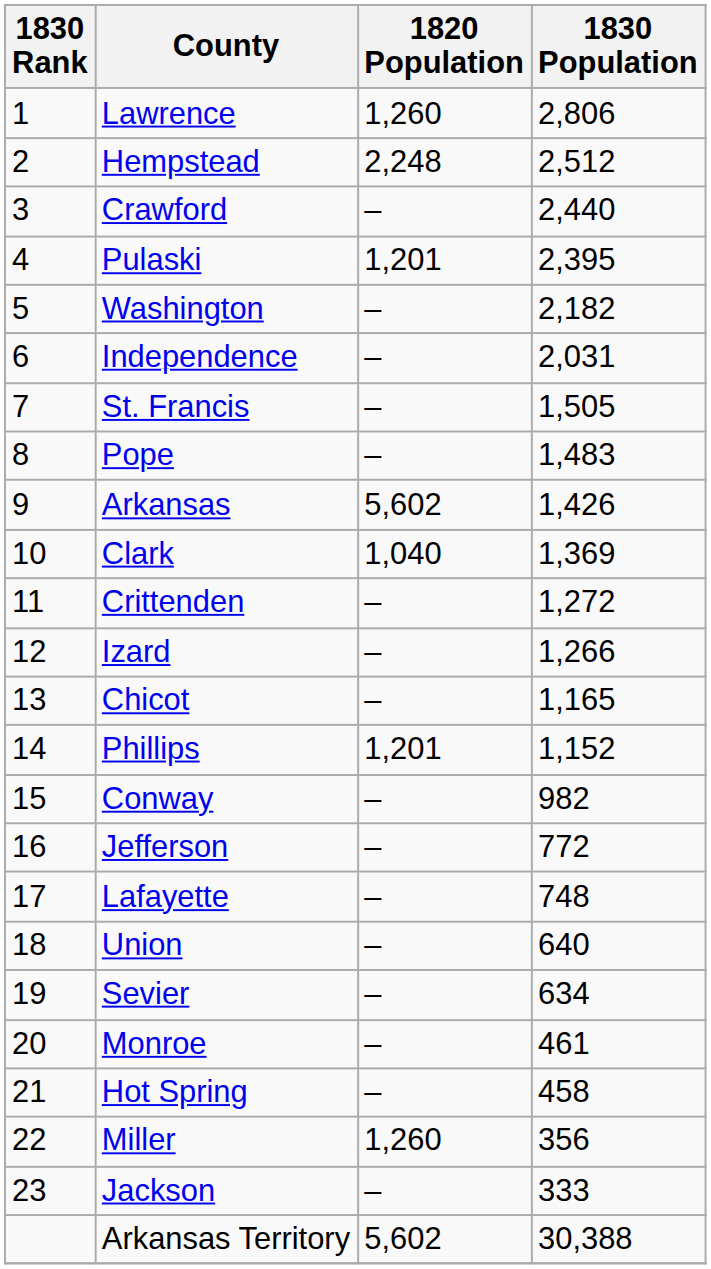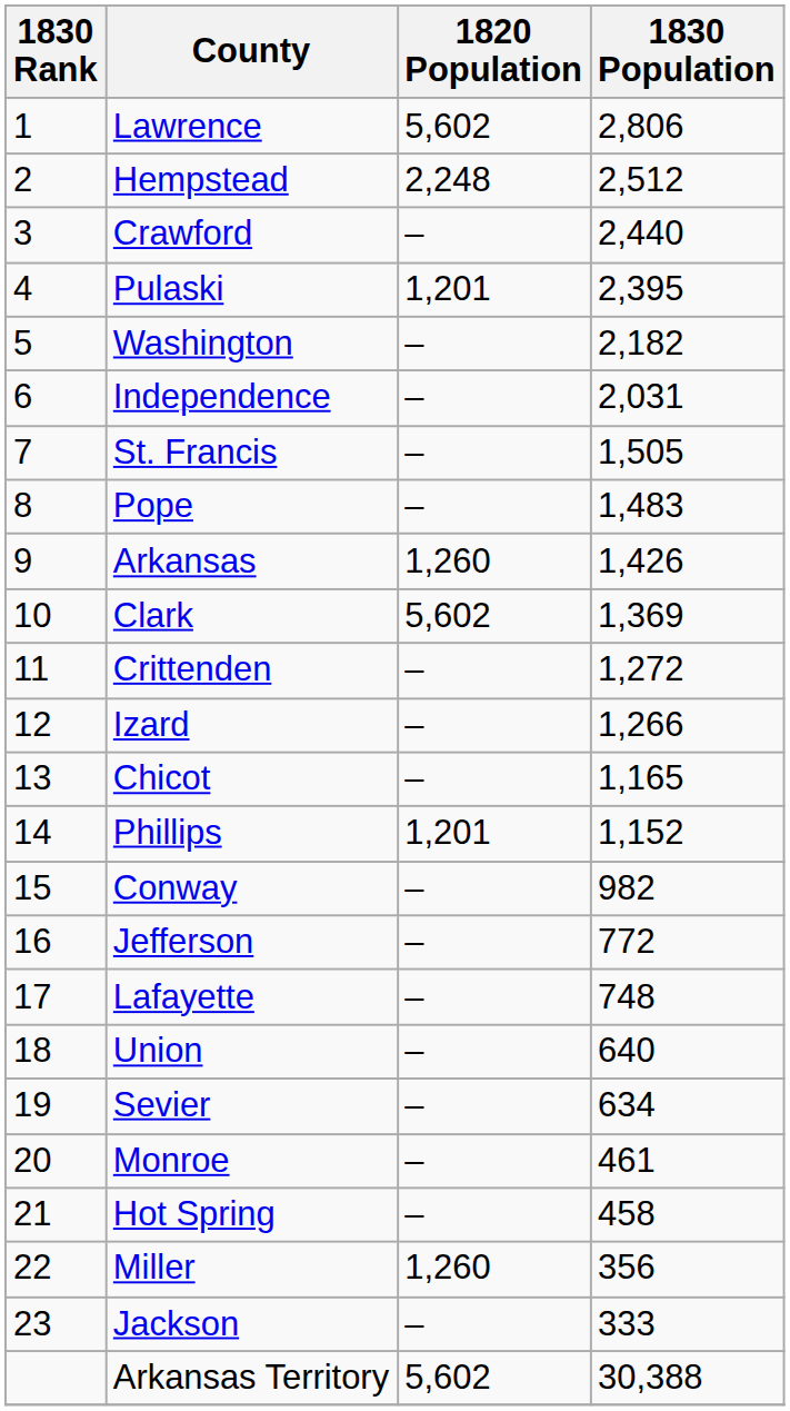 <table class=wikitable>
 <tr>
 <th>1830<br>Rank</th>
 <th>County</th>
 <th>1820<br>Population</th>
 <th>1830<br>Population</th>
 </tr>
 <tr>
 <td>1</td>
 <td><a href='#'>Lawrence</a></td>
-<td>1,260</td>
+<td>5,602</td>
 <td>2,806</td>
 </tr>
 <tr>
 <td>2</td>
 <td><a href='#'>Hempstead</a></td>
 <td>2,248</td>
 <td>2,512</td>
 </tr>
 <tr>
 <td>3</td>
 <td><a href='#'>Crawford</a></td>
 <td>–</td>
 <td>2,440</td>
 </tr>
 <tr>
 <td>4</td>
 <td><a href='#'>Pulaski</a></td>
 <td>1,201</td>
 <td>2,395</td>
 </tr>
 <tr>
 <td>5</td>
 <td><a href='#'>Washington</a></td>
 <td>–</td>
 <td>2,182</td>
 </tr>
 <tr>
 <td>6</td>
 <td><a href='#'>Independence</a></td>
 <td>–</td>
 <td>2,031</td>
 </tr>
 <tr>
 <td>7</td>
 <td><a href='#'>St. Francis</a></td>
 <td>–</td>
 <td>1,505</td>
 </tr>
 <tr>
 <td>8</td>
 <td><a href='#'>Pope</a></td>
 <td>–</td>
 <td>1,483</td>
 </tr>
 <tr>
 <td>9</td>
 <td><a href='#'>Arkansas</a></td>
-<td>5,602</td>
+<td>1,260</td>
 <td>1,426</td>
 </tr>
 <tr>
 <td>10</td>
 <td><a href='#'>Clark</a></td>
-<td>1,040</td>
+<td>5,602</td>
 <td>1,369</td>
 </tr>
 <tr>
 <td>11</td>
 <td><a href='#'>Crittenden</a></td>
 <td>–</td>
 <td>1,272</td>
 </tr>
 <tr>
 <td>12</td>
 <td><a href='#'>Izard</a></td>
 <td>–</td>
 <td>1,266</td>
 </tr>
 <tr>
 <td>13</td>
 <td><a href='#'>Chicot</a></td>
 <td>–</td>
 <td>1,165</td>
 </tr>
 <tr>
 <td>14</td>
 <td><a href='#'>Phillips</a></td>
 <td>1,201</td>
 <td>1,152</td>
 </tr>
 <tr>
 <td>15</td>
 <td><a href='#'>Conway</a></td>
 <td>–</td>
 <td>982</td>
 </tr>
 <tr>
 <td>16</td>
 <td><a href='#'>Jefferson</a></td>
 <td>–</td>
 <td>772</td>
 </tr>
 <tr>
 <td>17</td>
 <td><a href='#'>Lafayette</a></td>
 <td>–</td>
 <td>748</td>
 </tr>
 <tr>
 <td>18</td>
 <td><a href='#'>Union</a></td>
 <td>–</td>
 <td>640</td>
 </tr>
 <tr>
 <td>19</td>
 <td><a href='#'>Sevier</a></td>
 <td>–</td>
 <td>634</td>
 </tr>
 <tr>
 <td>20</td>
 <td><a href='#'>Monroe</a></td>
 <td>–</td>
 <td>461</td>
 </tr>
 <tr>
 <td>21</td>
 <td><a href='#'>Hot Spring</a></td>
 <td>–</td>
 <td>458</td>
 </tr>
 <tr>
 <td>22</td>
 <td><a href='#'>Miller</a></td>
 <td>1,260</td>
 <td>356</td>
 </tr>
 <tr>
 <td>23</td>
 <td><a href='#'>Jackson</a></td>
 <td>–</td>
 <td>333</td>
 </tr>
 <tr>
 <td></td>
 <td>Arkansas Territory</td>
 <td>5,602</td>
 <td>30,388</td>
 </tr>
 <tr>
 </tr>
 </table>
